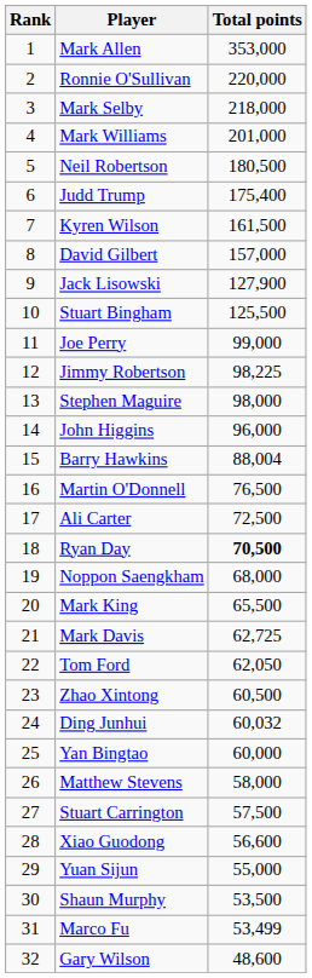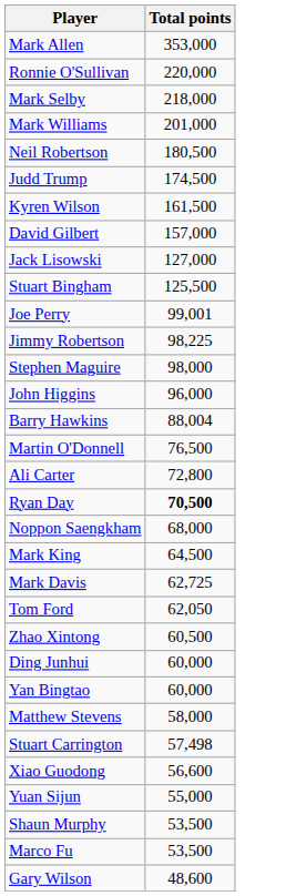 <table class="wikitable" style="font-size: 85%">
 <tr>
-<th>Rank</th>
 <th>Player</th>
 <th>Total points</th>
 </tr>
 <tr>
-<td align="center">1</td>
 <td> <a href='#'>Mark Allen</a></td>
 <td align="center">353,000</td>
 </tr>
 <tr>
-<td align="center">2</td>
 <td> <a href='#'>Ronnie O'Sullivan</a></td>
 <td align="center">220,000</td>
 </tr>
 <tr>
-<td align="center">3</td>
 <td> <a href='#'>Mark Selby</a></td>
 <td align="center">218,000</td>
 </tr>
 <tr>
-<td align="center">4</td>
 <td> <a href='#'>Mark Williams</a></td>
 <td align="center">201,000</td>
 </tr>
 <tr>
-<td align="center">5</td>
 <td> <a href='#'>Neil Robertson</a></td>
 <td align="center">180,500</td>
 </tr>
 <tr>
-<td align="center">6</td>
 <td> <a href='#'>Judd Trump</a></td>
-<td align="center">175,400</td>
+<td align="center">174,500</td>
 </tr>
 <tr>
-<td align="center">7</td>
 <td> <a href='#'>Kyren Wilson</a></td>
 <td align="center">161,500</td>
 </tr>
 <tr>
-<td align="center">8</td>
 <td> <a href='#'>David Gilbert</a></td>
 <td align="center">157,000</td>
 </tr>
 <tr>
-<td align="center">9</td>
 <td> <a href='#'>Jack Lisowski</a></td>
-<td align="center">127,900</td>
+<td align="center">127,000</td>
 </tr>
 <tr>
-<td align="center">10</td>
 <td> <a href='#'>Stuart Bingham</a></td>
 <td align="center">125,500</td>
 </tr>
 <tr>
-<td align="center">11</td>
 <td> <a href='#'>Joe Perry</a></td>
-<td align="center">99,000</td>
+<td align="center">99,001</td>
 </tr>
 <tr>
-<td align="center">12</td>
 <td> <a href='#'>Jimmy Robertson</a></td>
 <td align="center">98,225</td>
 </tr>
 <tr>
-<td align="center">13</td>
 <td> <a href='#'>Stephen Maguire</a></td>
 <td align="center">98,000</td>
 </tr>
 <tr>
-<td align="center">14</td>
 <td> <a href='#'>John Higgins</a></td>
 <td align="center">96,000</td>
 </tr>
 <tr>
-<td align="center">15</td>
 <td> <a href='#'>Barry Hawkins</a></td>
 <td align="center">88,004</td>
 </tr>
 <tr>
-<td align="center">16</td>
 <td> <a href='#'>Martin O'Donnell</a></td>
 <td align="center">76,500</td>
 </tr>
 <tr>
-<td align="center">17</td>
 <td> <a href='#'>Ali Carter</a></td>
-<td align="center">72,500</td>
+<td align="center">72,800</td>
 </tr>
 <tr>
-<td align="center">18</td>
 <td> <a href='#'>Ryan Day</a></td>
 <td align="center"><strong>70,500</strong></td>
 </tr>
 <tr>
-<td align="center">19</td>
 <td> <a href='#'>Noppon Saengkham</a></td>
 <td align="center">68,000</td>
 </tr>
 <tr>
-<td align="center">20</td>
 <td> <a href='#'>Mark King</a></td>
-<td align="center">65,500</td>
+<td align="center">64,500</td>
 </tr>
 <tr>
-<td align="center">21</td>
 <td> <a href='#'>Mark Davis</a></td>
 <td align="center">62,725</td>
 </tr>
 <tr>
-<td align="center">22</td>
 <td> <a href='#'>Tom Ford</a></td>
 <td align="center">62,050</td>
 </tr>
 <tr>
-<td align="center">23</td>
 <td> <a href='#'>Zhao Xintong</a></td>
 <td align="center">60,500</td>
 </tr>
 <tr>
-<td align="center">24</td>
 <td> <a href='#'>Ding Junhui</a></td>
-<td align="center">60,032</td>
+<td align="center">60,000</td>
 </tr>
 <tr>
-<td align="center">25</td>
 <td> <a href='#'>Yan Bingtao</a></td>
 <td align="center">60,000</td>
 </tr>
 <tr>
-<td align="center">26</td>
 <td> <a href='#'>Matthew Stevens</a></td>
 <td align="center">58,000</td>
 </tr>
 <tr>
-<td align="center">27</td>
 <td> <a href='#'>Stuart Carrington</a></td>
-<td align="center">57,500</td>
+<td align="center">57,498</td>
 </tr>
 <tr>
-<td align="center">28</td>
 <td> <a href='#'>Xiao Guodong</a></td>
 <td align="center">56,600</td>
 </tr>
 <tr>
-<td align="center">29</td>
 <td> <a href='#'>Yuan Sijun</a></td>
 <td align="center">55,000</td>
 </tr>
 <tr>
-<td align="center">30</td>
 <td> <a href='#'>Shaun Murphy</a></td>
 <td align="center">53,500</td>
 </tr>
 <tr>
-<td align="center">31</td>
 <td> <a href='#'>Marco Fu</a></td>
-<td align="center">53,499</td>
+<td align="center">53,500</td>
 </tr>
 <tr>
-<td align="center">32</td>
 <td> <a href='#'>Gary Wilson</a></td>
 <td align="center">48,600</td>
 </tr>
 </table>
